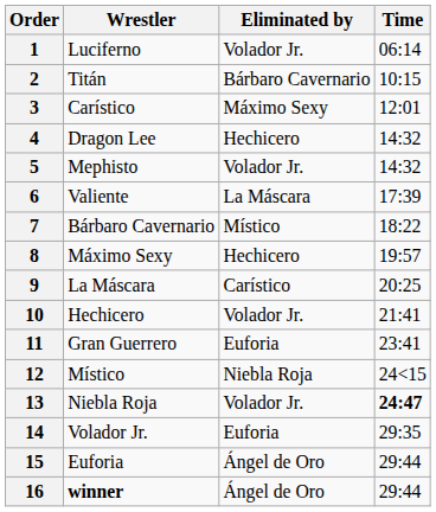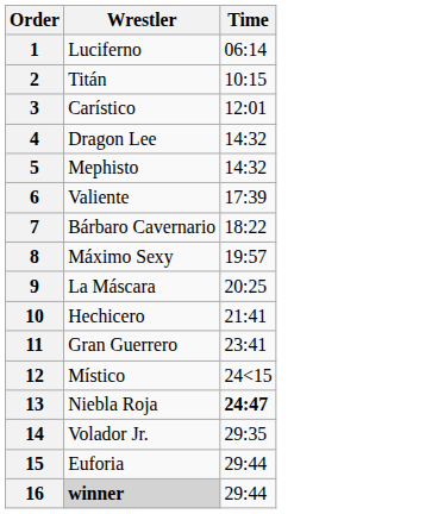 <table class="wikitable sortable">
 <tr>
 <th data-sort-type="number" scope="col">Order</th>
 <th scope="col">Wrestler</th>
-<th scope="col">Eliminated by</th>
 <th scope="col">Time</th>
 </tr>
 <tr>
 <th scope=row>1</th>
 <td>Luciferno</td>
-<td>Volador Jr.</td>
 <td>06:14</td>
 </tr>
 <tr>
 <th scope=row>2</th>
 <td>Titán</td>
-<td>Bárbaro Cavernario</td>
 <td>10:15</td>
 </tr>
 <tr>
 <th scope=row>3</th>
 <td>Carístico</td>
-<td>Máximo Sexy</td>
 <td>12:01</td>
 </tr>
 <tr>
 <th scope=row>4</th>
 <td>Dragon Lee</td>
-<td>Hechicero</td>
 <td>14:32</td>
 </tr>
 <tr>
 <th scope=row>5</th>
 <td>Mephisto</td>
-<td>Volador Jr.</td>
 <td>14:32</td>
 </tr>
 <tr>
 <th scope=row>6</th>
 <td>Valiente</td>
-<td>La Máscara</td>
 <td>17:39</td>
 </tr>
 <tr>
 <th scope=row>7</th>
 <td>Bárbaro Cavernario</td>
-<td>Místico</td>
 <td>18:22</td>
 </tr>
 <tr>
 <th scope=row>8</th>
 <td>Máximo Sexy</td>
-<td>Hechicero</td>
 <td>19:57</td>
 </tr>
 <tr>
 <th scope=row>9</th>
 <td>La Máscara</td>
-<td>Carístico</td>
 <td>20:25</td>
 </tr>
 <tr>
 <th scope=row>10</th>
 <td>Hechicero</td>
-<td>Volador Jr.</td>
 <td>21:41</td>
 </tr>
 <tr>
 <th scope=row>11</th>
 <td>Gran Guerrero</td>
-<td>Euforia</td>
 <td>23:41</td>
 </tr>
 <tr>
 <th scope=row>12</th>
 <td>Místico</td>
-<td>Niebla Roja</td>
 <td>24<15</td>
 </tr>
 <tr>
 <th scope=row>13</th>
 <td>Niebla Roja</td>
-<td>Volador Jr.</td>
 <td><strong>24:47</strong></td>
 </tr>
 <tr>
 <th scope=row>14</th>
 <td>Volador Jr.</td>
-<td>Euforia</td>
 <td>29:35</td>
 </tr>
 <tr>
 <th scope=row>15</th>
 <td>Euforia</td>
-<td>Ángel de Oro</td>
 <td>29:44</td>
 </tr>
 <tr>
 <th scope=row>16</th>
-<td><strong>winner</strong></td>
-<td>Ángel de Oro</td>
+<td style="background: lightgrey;"><strong>winner</strong></td>
 <td>29:44</td>
 </tr>
 </table>
